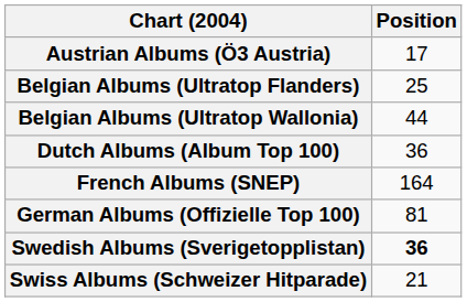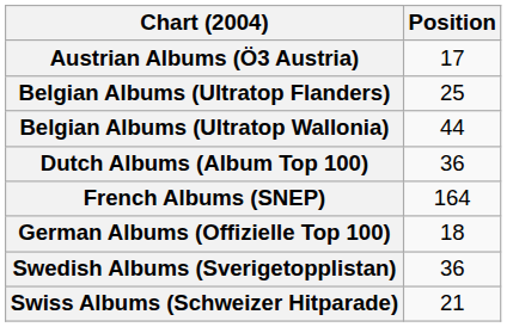 <table class="wikitable sortable plainrowheaders">
 <tr>
 <th>Chart (2004)</th>
 <th>Position</th>
 </tr>
 <tr>
 <th scope="row">Austrian Albums (Ö3 Austria)</th>
 <td align="center">17</td>
 </tr>
 <tr>
 <th scope="row">Belgian Albums (Ultratop Flanders)</th>
 <td align="center">25</td>
 </tr>
 <tr>
 <th scope="row">Belgian Albums (Ultratop Wallonia)</th>
 <td align="center">44</td>
 </tr>
 <tr>
 <th scope="row">Dutch Albums (Album Top 100)</th>
 <td align="center">36</td>
 </tr>
 <tr>
 <th scope="row">French Albums (SNEP)</th>
 <td align="center">164</td>
 </tr>
 <tr>
 <th scope="row">German Albums (Offizielle Top 100)</th>
-<td align="center">81</td>
+<td align="center">18</td>
 </tr>
 <tr>
 <th scope="row">Swedish Albums (Sverigetopplistan)</th>
-<td align="center"><strong>36</strong></td>
+<td align="center">36</td>
 </tr>
 <tr>
 <th scope="row">Swiss Albums (Schweizer Hitparade)</th>
 <td align="center">21</td>
 </tr>
 </table>
